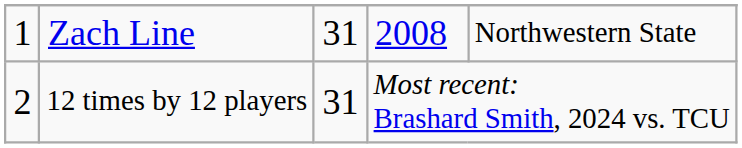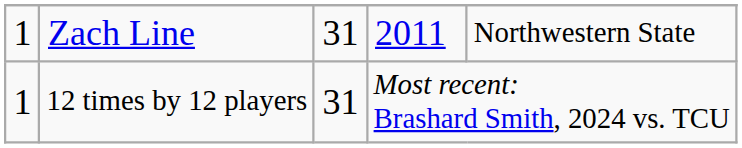 <table class="wikitable">
 <tr>
 </tr>
 <tr>
 <td>1</td>
 <td><a href='#'>Zach Line</a></td>
 <td><abbr>31</abbr></td>
-<td><a href='#'>2008</a></td>
+<td><a href='#'>2011</a></td>
 <td style="font-size:80%;">Northwestern State</td>
 </tr>
 <tr>
-<td>2</td>
+<td>1</td>
 <td style="font-size:80%;">12 times by 12 players</td>
 <td><abbr>31</abbr></td>
 <td colspan=2 style="font-size:80%;"><em>Most recent:</em><br><a href='#'>Brashard Smith</a>, 2024 vs. TCU</td>
 </tr>
 </table>
